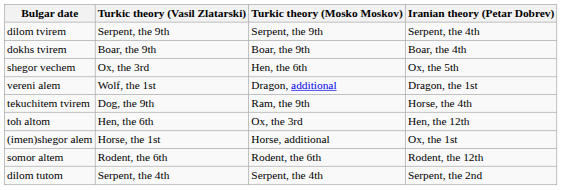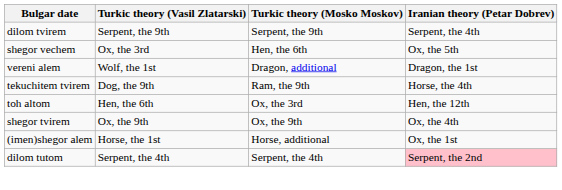 <table class="wikitable">
 <tr>
 <th>Bulgar date</th>
 <th>Turkic theory (Vasil Zlatarski)</th>
 <th>Turkic theory (Mosko Moskov)</th>
 <th>Iranian theory (Petar Dobrev)</th>
 </tr>
 <tr>
 <td>dilom tvirem</td>
 <td>Serpent, the 9th</td>
 <td>Serpent, the 9th</td>
 <td>Serpent, the 4th</td>
-</tr>
-<tr>
-<td>dokhs tvirem</td>
-<td>Boar, the 9th</td>
-<td>Boar, the 9th</td>
-<td>Boar, the 4th</td>
 </tr>
 <tr>
 <td>shegor vechem</td>
 <td>Ox, the 3rd</td>
 <td>Hen, the 6th</td>
 <td>Ox, the 5th</td>
 </tr>
 <tr>
 <td>vereni alem</td>
 <td>Wolf, the 1st</td>
 <td>Dragon, <a href='#'>additional</a></td>
 <td>Dragon, the 1st</td>
 </tr>
 <tr>
 <td>tekuchitem tvirem</td>
 <td>Dog, the 9th</td>
 <td>Ram, the 9th</td>
 <td>Horse, the 4th</td>
 </tr>
 <tr>
 <td>toh altom</td>
 <td>Hen, the 6th</td>
 <td>Ox, the 3rd</td>
 <td>Hen, the 12th</td>
 </tr>
 <tr>
+<td>shegor tvirem</td>
+<td>Ox, the 9th</td>
+<td>Ox, the 9th</td>
+<td>Ox, the 4th</td>
+</tr>
+<tr>
 <td>(imen)shegor alem</td>
 <td>Horse, the 1st</td>
 <td>Horse, additional</td>
 <td>Ox, the 1st</td>
 </tr>
 <tr>
-<td>somor altem</td>
-<td>Rodent, the 6th</td>
-<td>Rodent, the 6th</td>
-<td>Rodent, the 12th</td>
-</tr>
-<tr>
 <td>dilom tutom</td>
 <td>Serpent, the 4th</td>
 <td>Serpent, the 4th</td>
-<td>Serpent, the 2nd</td>
+<td style="background: pink;">Serpent, the 2nd</td>
 </tr>
 </table>
